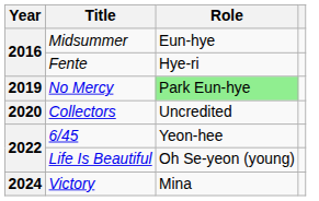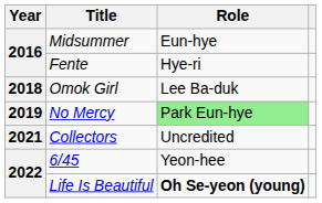 <table class="wikitable plainrowheaders sortable">
 <tr>
 <th scope="col">Year</th>
 <th scope="col">Title</th>
 <th scope="col">Role</th>
 <th scope="col" class="unsortable"></th>
 </tr>
 <tr>
 <th scope="row" rowspan="2">2016</th>
 <td><em>Midsummer</em></td>
 <td>Eun-hye</td>
 <td style="text-align:center"></td>
 </tr>
 <tr>
 <td><em>Fente</em></td>
 <td>Hye-ri</td>
 <td style="text-align:center"></td>
 </tr>
 <tr>
+<th scope="row">2018</th>
+<td><em>Omok Girl</em></td>
+<td>Lee Ba-duk</td>
+<td style="text-align:center"></td>
+</tr>
+<tr>
 <th scope="row">2019</th>
 <td><em><a href='#'>No Mercy</a></em></td>
 <td style="background: lightgreen;">Park Eun-hye</td>
 <td style="text-align:center"></td>
 </tr>
 <tr>
-<th scope="row">2020</th>
+<th scope="row">2021</th>
 <td><em><a href='#'>Collectors</a></em></td>
 <td>Uncredited</td>
 <td style="text-align:center"></td>
 </tr>
 <tr>
 <th scope="row" rowspan="2">2022</th>
 <td><em><a href='#'>6/45</a></em></td>
 <td>Yeon-hee</td>
 <td style="text-align:center"></td>
 </tr>
 <tr>
 <td><em><a href='#'>Life Is Beautiful</a></em></td>
-<td>Oh Se-yeon (young)</td>
-<td style="text-align:center"></td>
-</tr>
-<tr>
-<th scope="row">2024</th>
-<td><em><a href='#'>Victory</a></em></td>
-<td>Mina</td>
+<td><strong>Oh Se-yeon (young)</strong></td>
 <td style="text-align:center"></td>
 </tr>
 </table>
